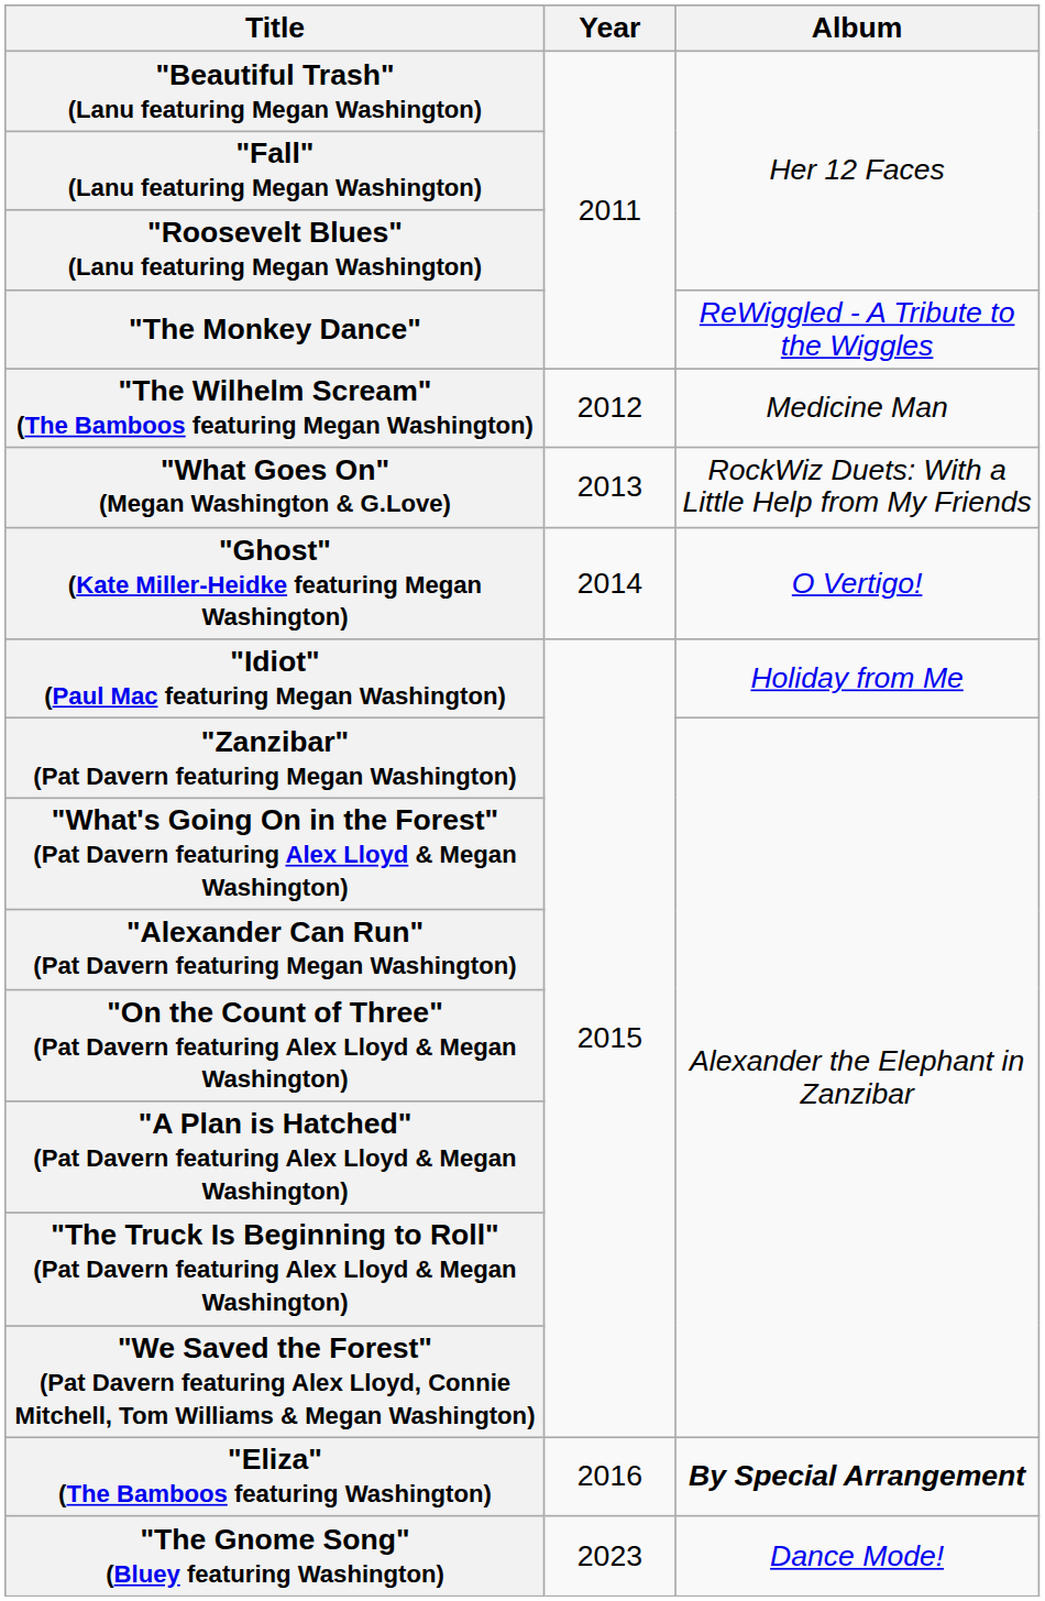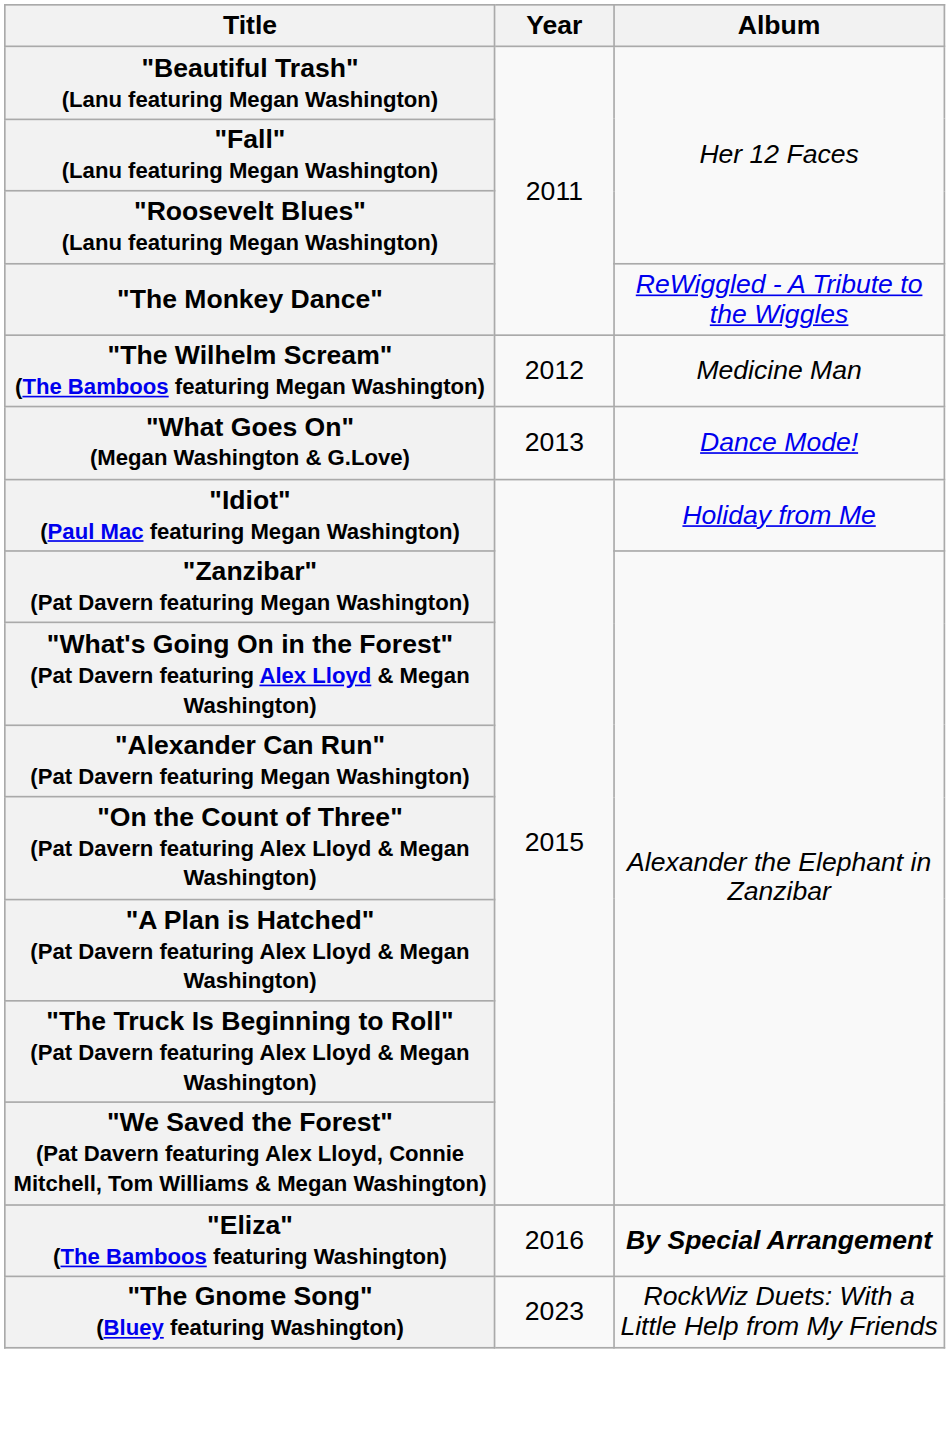 <table class="wikitable plainrowheaders" style="text-align:center;" border="1">
 <tr>
 <th style="width:18em;">Title</th>
 <th style="width:4em;">Year</th>
 <th style="width:12em;">Album</th>
 </tr>
 <tr>
 <th scope="row">"Beautiful Trash"<br><small>(Lanu featuring Megan Washington)</small></th>
 <td rowspan="4">2011</td>
 <td rowspan="3"><em>Her 12 Faces</em></td>
 </tr>
 <tr>
 <th scope="row">"Fall"<br><small>(Lanu featuring Megan Washington)</small></th>
 </tr>
 <tr>
 <th scope="row">"Roosevelt Blues"<br><small>(Lanu featuring Megan Washington)</small></th>
 </tr>
 <tr>
 <th scope="row">"The Monkey Dance"</th>
 <td><em><a href='#'>ReWiggled - A Tribute to the Wiggles</a></em></td>
 </tr>
 <tr>
 <th scope="row">"The Wilhelm Scream"<br><small>(<a href='#'>The Bamboos</a> featuring Megan Washington)</small></th>
 <td>2012</td>
 <td><em>Medicine Man</em></td>
 </tr>
 <tr>
 <th scope="row">"What Goes On"<br><small>(Megan Washington & G.Love)</small></th>
 <td>2013</td>
-<td><em>RockWiz Duets: With a Little Help from My Friends</em></td>
-</tr>
-<tr>
-<th scope="row">"Ghost"<br><small>(<a href='#'>Kate Miller-Heidke</a> featuring Megan Washington)</small></th>
-<td>2014</td>
-<td><em><a href='#'>O Vertigo!</a></em></td>
+<td><em><a href='#'>Dance Mode!</a></em></td>
 </tr>
 <tr>
 <th scope="row">"Idiot"<br><small>(<a href='#'>Paul Mac</a> featuring Megan Washington)</small></th>
 <td rowspan="8">2015</td>
 <td><em><a href='#'>Holiday from Me</a></em></td>
 </tr>
 <tr>
 <th scope="row">"Zanzibar"<br><small>(Pat Davern featuring Megan Washington)</small></th>
 <td rowspan="7"><em>Alexander the Elephant in Zanzibar</em></td>
 </tr>
 <tr>
 <th scope="row">"What's Going On in the Forest"<br><small>(Pat Davern featuring <a href='#'>Alex Lloyd</a> & Megan Washington)</small></th>
 </tr>
 <tr>
 <th scope="row">"Alexander Can Run"<br><small>(Pat Davern featuring Megan Washington)</small></th>
 </tr>
 <tr>
 <th scope="row">"On the Count of Three"<br><small>(Pat Davern featuring Alex Lloyd & Megan Washington)</small></th>
 </tr>
 <tr>
 <th scope="row">"A Plan is Hatched"<br><small>(Pat Davern featuring Alex Lloyd & Megan Washington)</small></th>
 </tr>
 <tr>
 <th scope="row">"The Truck Is Beginning to Roll"<br><small>(Pat Davern featuring Alex Lloyd & Megan Washington)</small></th>
 </tr>
 <tr>
 <th scope="row">"We Saved the Forest"<br><small>(Pat Davern featuring Alex Lloyd, Connie Mitchell, Tom Williams & Megan Washington)</small></th>
 </tr>
 <tr>
 <th scope="row">"Eliza"<br><small>(<a href='#'>The Bamboos</a> featuring Washington)</small></th>
 <td>2016</td>
 <td><strong><em>By Special Arrangement</em></strong></td>
 </tr>
 <tr>
 <th scope="row">"The Gnome Song"<br><small>(<a href='#'>Bluey</a> featuring Washington)</small></th>
 <td>2023</td>
-<td><em><a href='#'>Dance Mode!</a></em></td>
+<td><em>RockWiz Duets: With a Little Help from My Friends</em></td>
 </tr>
 </table>
